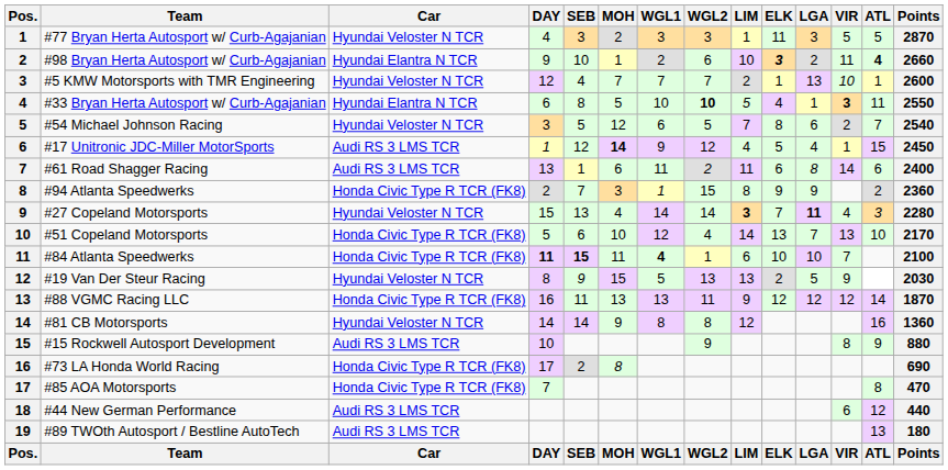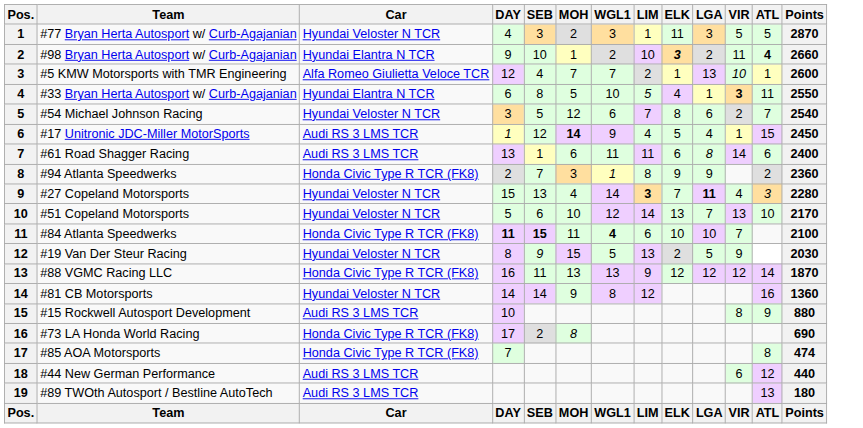 <table class="wikitable" style="font-size:85%; text-align:center;">
 <tr>
 <th>Pos.</th>
 <th>Team</th>
 <th>Car</th>
 <th>DAY</th>
 <th>SEB</th>
 <th>MOH</th>
 <th>WGL1</th>
-<th>WGL2</th>
 <th>LIM</th>
 <th>ELK</th>
 <th>LGA</th>
 <th>VIR</th>
 <th>ATL</th>
 <th>Points</th>
 </tr>
 <tr>
 <th>1</th>
 <td align=left>#77 <a href='#'>Bryan Herta Autosport</a> w/ <a href='#'>Curb-Agajanian</a></td>
 <td align=left><a href='#'>Hyundai Veloster N TCR</a></td>
 <td style="background:#dfffdf;">4</td>
 <td style="background:#ffdf9f;">3</td>
 <td style="background:#dfdfdf;">2</td>
-<td style="background:#ffdf9f;">3</td>
 <td style="background:#ffdf9f;">3</td>
 <td style="background:#ffffbf;">1</td>
 <td style="background:#dfffdf;">11</td>
 <td style="background:#ffdf9f;">3</td>
 <td style="background:#dfffdf;">5</td>
 <td style="background:#dfffdf;">5</td>
 <th>2870</th>
 </tr>
 <tr>
 <th>2</th>
 <td align=left>#98 <a href='#'>Bryan Herta Autosport</a> w/ <a href='#'>Curb-Agajanian</a></td>
 <td align=left><a href='#'>Hyundai Elantra N TCR</a></td>
 <td style="background:#dfffdf;">9</td>
 <td style="background:#dfffdf;">10</td>
 <td style="background:#ffffbf;">1</td>
 <td style="background:#dfdfdf;">2</td>
-<td style="background:#dfffdf;">6</td>
 <td style="background:#efcfff;">10</td>
 <td style="background:#ffdf9f;"><strong><em>3</em></strong></td>
 <td style="background:#dfdfdf;">2</td>
 <td style="background:#dfffdf;">11</td>
 <td style="background:#dfffdf;"><strong>4</strong></td>
 <th>2660</th>
 </tr>
 <tr>
 <th>3</th>
 <td align=left>#5 KMW Motorsports  with TMR Engineering</td>
-<td align=left><a href='#'>Hyundai Veloster N TCR</a></td>
+<td align=left><a href='#'>Alfa Romeo Giulietta Veloce TCR</a></td>
 <td style="background-color:#efcfff">12</td>
 <td style="background:#dfffdf;">4</td>
-<td style="background:#dfffdf;">7</td>
 <td style="background:#dfffdf;">7</td>
 <td style="background:#dfffdf;">7</td>
 <td style="background:#dfdfdf;">2</td>
 <td style="background:#ffffbf;">1</td>
 <td style="background:#efcfff;">13</td>
 <td style="background:#dfffdf;"><em>10</em></td>
 <td style="background:#ffffbf;">1</td>
 <th>2600</th>
 </tr>
 <tr>
 <th>4</th>
 <td align=left>#33 <a href='#'>Bryan Herta Autosport</a> w/ <a href='#'>Curb-Agajanian</a></td>
 <td align=left><a href='#'>Hyundai Elantra N TCR</a></td>
 <td style="background:#dfffdf;">6</td>
 <td style="background:#dfffdf;">8</td>
 <td style="background:#dfffdf;">5</td>
 <td style="background:#dfffdf;">10</td>
-<td style="background:#dfffdf;"><strong>10</strong></td>
 <td style="background:#dfffdf;"><em>5</em></td>
 <td style="background:#efcfff;">4</td>
 <td style="background:#ffffbf;">1</td>
 <td style="background:#ffdf9f;"><strong>3</strong></td>
 <td style="background:#dfffdf;">11</td>
 <th>2550</th>
 </tr>
 <tr>
 <th>5</th>
 <td align=left>#54 Michael Johnson Racing</td>
 <td align=left><a href='#'>Hyundai Veloster N TCR</a></td>
 <td style="background:#ffdf9f;">3</td>
 <td style="background:#dfffdf;">5</td>
 <td style="background:#dfffdf;">12</td>
 <td style="background:#dfffdf;">6</td>
-<td style="background:#dfffdf;">5</td>
 <td style="background:#efcfff;">7</td>
 <td style="background:#dfffdf;">8</td>
 <td style="background:#dfffdf;">6</td>
 <td style="background:#dfdfdf;">2</td>
 <td style="background:#dfffdf;">7</td>
 <th>2540</th>
 </tr>
 <tr>
 <th>6</th>
 <td align=left>#17 <a href='#'>Unitronic JDC-Miller MotorSports</a></td>
 <td align=left><a href='#'>Audi RS 3 LMS TCR</a></td>
 <td style="background:#ffffbf;"><em>1</em></td>
 <td style="background:#dfffdf;">12</td>
 <td style="background:#efcfff;"><strong>14</strong></td>
 <td style="background:#efcfff;">9</td>
-<td style="background:#efcfff;">12</td>
 <td style="background:#dfffdf;">4</td>
 <td style="background:#dfffdf;">5</td>
 <td style="background:#dfffdf;">4</td>
 <td style="background:#ffffbf;">1</td>
 <td style="background:#efcfff;">15</td>
 <th>2450</th>
 </tr>
 <tr>
 <th>7</th>
 <td align=left>#61 Road Shagger Racing</td>
 <td align=left><a href='#'>Audi RS 3 LMS TCR</a></td>
 <td style="background-color:#efcfff">13</td>
 <td style="background:#ffffbf;">1</td>
 <td style="background:#dfffdf;">6</td>
 <td style="background:#dfffdf;">11</td>
-<td style="background:#dfdfdf;"><em>2</em></td>
 <td style="background:#efcfff;">11</td>
 <td style="background:#dfffdf;">6</td>
 <td style="background:#dfffdf;"><em>8</em></td>
 <td style="background:#efcfff;">14</td>
 <td style="background:#dfffdf;">6</td>
 <th>2400</th>
 </tr>
 <tr>
 <th>8</th>
 <td align=left>#94 Atlanta Speedwerks</td>
 <td align=left><a href='#'>Honda Civic Type R TCR (FK8)</a></td>
 <td style="background:#dfdfdf;">2</td>
 <td style="background:#dfffdf;">7</td>
 <td style="background:#ffdf9f;">3</td>
 <td style="background:#ffffbf;"><em>1</em></td>
-<td style="background:#dfffdf;">15</td>
 <td style="background:#dfffdf;">8</td>
 <td style="background:#dfffdf;">9</td>
 <td style="background:#dfffdf;">9</td>
 <td></td>
 <td style="background:#dfdfdf;">2</td>
 <th>2360</th>
 </tr>
 <tr>
 <th>9</th>
 <td align=left>#27 Copeland Motorsports</td>
 <td align=left><a href='#'>Hyundai Veloster N TCR</a></td>
 <td style="background:#dfffdf;">15</td>
 <td style="background:#dfffdf;">13</td>
 <td style="background:#dfffdf;">4</td>
 <td style="background:#efcfff;">14</td>
-<td style="background:#dfffdf;">14</td>
 <td style="background:#ffdf9f;"><strong>3</strong></td>
 <td style="background:#dfffdf;">7</td>
 <td style="background:#efcfff;"><strong>11</strong></td>
 <td style="background:#dfffdf;">4</td>
 <td style="background:#ffdf9f;"><em>3</em></td>
 <th>2280</th>
 </tr>
 <tr>
 <th>10</th>
 <td align=left>#51 Copeland Motorsports</td>
-<td align=left><a href='#'>Honda Civic Type R TCR (FK8)</a></td>
+<td align=left><a href='#'>Hyundai Veloster N TCR</a></td>
 <td style="background:#dfffdf;">5</td>
 <td style="background:#dfffdf;">6</td>
 <td style="background:#dfffdf;">10</td>
 <td style="background:#efcfff;">12</td>
-<td style="background:#dfffdf;">4</td>
 <td style="background:#efcfff;">14</td>
 <td style="background:#dfffdf;">13</td>
 <td style="background:#dfffdf;">7</td>
 <td style="background:#efcfff;">13</td>
 <td style="background:#dfffdf;">10</td>
 <th>2170</th>
 </tr>
 <tr>
 <th>11</th>
 <td align=left>#84 Atlanta Speedwerks</td>
 <td align=left><a href='#'>Honda Civic Type R TCR (FK8)</a></td>
 <td style="background-color:#efcfff"><strong>11</strong></td>
 <td style="background:#efcfff;"><strong>15</strong></td>
 <td style="background:#dfffdf;">11</td>
 <td style="background:#dfffdf;"><strong>4</strong></td>
-<td style="background:#ffffbf;">1</td>
 <td style="background:#dfffdf;">6</td>
 <td style="background:#dfffdf;">10</td>
 <td style="background:#efcfff;">10</td>
 <td style="background:#dfffdf;">7</td>
 <td></td>
 <th>2100</th>
 </tr>
 <tr>
 <th>12</th>
 <td align=left>#19 Van Der Steur Racing</td>
 <td align=left><a href='#'>Hyundai Veloster N TCR</a></td>
 <td style="background-color:#efcfff">8</td>
 <td style="background:#dfffdf;"><em>9</em></td>
 <td style="background:#efcfff;">15</td>
 <td style="background:#dfffdf;">5</td>
 <td style="background:#efcfff;">13</td>
-<td style="background:#efcfff;">13</td>
 <td style="background:#dfdfdf;">2</td>
 <td style="background:#dfffdf;">5</td>
 <td style="background:#dfffdf;">9</td>
 <td style="background:#ffffff;"></td>
 <th>2030</th>
 </tr>
 <tr>
 <th>13</th>
 <td align=left>#88 VGMC Racing LLC</td>
 <td align=left><a href='#'>Honda Civic Type R TCR (FK8)</a></td>
 <td style="background-color:#efcfff">16</td>
 <td style="background:#dfffdf;">11</td>
 <td style="background:#dfffdf;">13</td>
 <td style="background:#efcfff;">13</td>
-<td style="background:#efcfff;">11</td>
 <td style="background:#efcfff;">9</td>
 <td style="background:#dfffdf;">12</td>
 <td style="background:#efcfff;">12</td>
 <td style="background:#efcfff;">12</td>
 <td style="background:#efcfff;">14</td>
 <th>1870</th>
 </tr>
 <tr>
 <th>14</th>
 <td align=left>#81 CB Motorsports</td>
 <td align=left><a href='#'>Hyundai Veloster N TCR</a></td>
 <td style="background-color:#efcfff">14</td>
 <td style="background-color:#efcfff">14</td>
 <td style="background:#dfffdf;">9</td>
 <td style="background:#efcfff;">8</td>
-<td style="background:#dfffdf;">8</td>
 <td style="background:#efcfff;">12</td>
 <td></td>
 <td></td>
 <td></td>
 <td style="background:#efcfff;">16</td>
 <th>1360</th>
 </tr>
 <tr>
 <th>15</th>
 <td align=left>#15 Rockwell Autosport Development</td>
 <td align=left><a href='#'>Audi RS 3 LMS TCR</a></td>
 <td style="background-color:#efcfff">10</td>
 <td></td>
 <td></td>
 <td></td>
-<td style="background:#dfffdf;">9</td>
 <td></td>
 <td></td>
 <td></td>
 <td style="background:#dfffdf;">8</td>
 <td style="background:#dfffdf;">9</td>
 <th>880</th>
 </tr>
 <tr>
 <th>16</th>
 <td align=left>#73 LA Honda World Racing</td>
 <td align=left><a href='#'>Honda Civic Type R TCR (FK8)</a></td>
 <td style="background-color:#efcfff">17</td>
 <td style="background:#dfdfdf;">2</td>
 <td style="background:#dfffdf;"><em>8</em></td>
 <td></td>
 <td></td>
 <td></td>
 <td></td>
 <td></td>
 <td></td>
-<td></td>
 <th>690</th>
 </tr>
 <tr>
 <th>17</th>
 <td align=left>#85 AOA Motorsports</td>
 <td align=left><a href='#'>Honda Civic Type R TCR (FK8)</a></td>
 <td style="background:#dfffdf;">7</td>
 <td></td>
 <td></td>
 <td></td>
 <td></td>
 <td></td>
 <td></td>
 <td></td>
-<td></td>
 <td style="background:#dfffdf;">8</td>
-<th>470</th>
+<th>474</th>
 </tr>
 <tr>
 <th>18</th>
 <td align=left>#44 New German Performance</td>
 <td align=left><a href='#'>Audi RS 3 LMS TCR</a></td>
-<td></td>
 <td></td>
 <td></td>
 <td></td>
 <td></td>
 <td></td>
 <td></td>
 <td></td>
 <td style="background:#dfffdf;">6</td>
 <td style="background:#efcfff;">12</td>
 <th>440</th>
 </tr>
 <tr>
 <th>19</th>
 <td align=left>#89 TWOth Autosport / Bestline AutoTech</td>
 <td align=left><a href='#'>Audi RS 3 LMS TCR</a></td>
 <td></td>
 <td></td>
 <td></td>
 <td></td>
 <td></td>
 <td></td>
 <td></td>
 <td></td>
-<td></td>
 <td style="background:#efcfff;">13</td>
 <th>180</th>
 </tr>
 <tr>
 <th>Pos.</th>
 <th>Team</th>
 <th>Car</th>
 <th>DAY</th>
 <th>SEB</th>
 <th>MOH</th>
 <th>WGL1</th>
-<th>WGL2</th>
 <th>LIM</th>
 <th>ELK</th>
 <th>LGA</th>
 <th>VIR</th>
 <th>ATL</th>
 <th>Points</th>
 </tr>
 </table>
